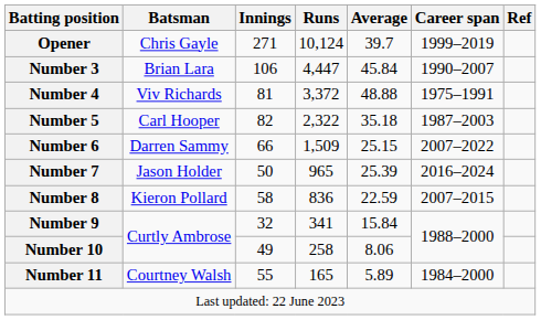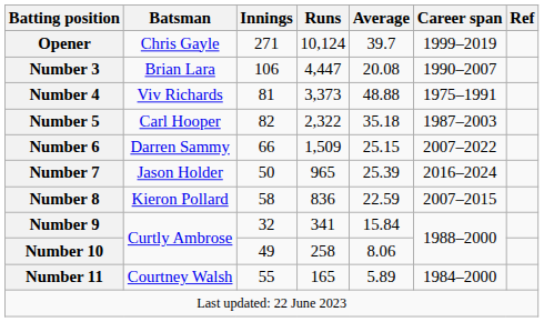 <table class="wikitable sortable" style=text-align:center;>
 <tr>
 <th scope="col">Batting position</th>
 <th scope="col">Batsman</th>
 <th scope="col">Innings</th>
 <th scope="col">Runs</th>
 <th scope="col">Average</th>
 <th scope="col">Career span</th>
 <th scope="col">Ref</th>
 </tr>
 <tr>
 <th scope=row style=text-align:center;>Opener</th>
 <td><a href='#'>Chris Gayle</a></td>
 <td>271</td>
 <td>10,124</td>
 <td>39.7</td>
 <td>1999–2019</td>
 <td></td>
 </tr>
 <tr>
 <th scope=row style=text-align:center;>Number 3</th>
 <td><a href='#'>Brian Lara</a></td>
 <td>106</td>
 <td>4,447</td>
-<td>45.84</td>
+<td>20.08</td>
 <td>1990–2007</td>
 <td></td>
 </tr>
 <tr>
 <th scope=row style=text-align:center;>Number 4</th>
 <td><a href='#'>Viv Richards</a></td>
 <td>81</td>
-<td>3,372</td>
+<td>3,373</td>
 <td>48.88</td>
 <td>1975–1991</td>
 <td></td>
 </tr>
 <tr>
 <th scope=row style=text-align:center;>Number 5</th>
 <td><a href='#'>Carl Hooper</a></td>
 <td>82</td>
 <td>2,322</td>
 <td>35.18</td>
 <td>1987–2003</td>
 <td></td>
 </tr>
 <tr>
 <th scope=row style=text-align:center;>Number 6</th>
 <td><a href='#'>Darren Sammy</a></td>
 <td>66</td>
 <td>1,509</td>
 <td>25.15</td>
 <td>2007–2022</td>
 <td></td>
 </tr>
 <tr>
 <th scope=row style=text-align:center;>Number 7</th>
 <td><a href='#'>Jason Holder</a></td>
 <td>50</td>
 <td>965</td>
 <td>25.39</td>
 <td>2016–2024</td>
 <td></td>
 </tr>
 <tr>
 <th scope=row style=text-align:center;>Number 8</th>
 <td><a href='#'>Kieron Pollard</a></td>
 <td>58</td>
 <td>836</td>
 <td>22.59</td>
 <td>2007–2015</td>
 <td></td>
 </tr>
 <tr>
 <th scope=row style=text-align:center;>Number 9</th>
 <td rowspan=2><a href='#'>Curtly Ambrose</a></td>
 <td>32</td>
 <td>341</td>
 <td>15.84</td>
 <td rowspan=2>1988–2000</td>
 <td></td>
 </tr>
 <tr>
 <th scope=row style=text-align:center;>Number 10</th>
 <td>49</td>
 <td>258</td>
 <td>8.06</td>
 <td></td>
 </tr>
 <tr>
 <th scope=row style=text-align:center;>Number 11</th>
 <td><a href='#'>Courtney Walsh</a></td>
 <td>55</td>
 <td>165</td>
 <td>5.89</td>
 <td>1984–2000</td>
 <td></td>
 </tr>
 <tr>
 <td colspan=7><small>Last updated: 22 June 2023</small></td>
 </tr>
 </table>
